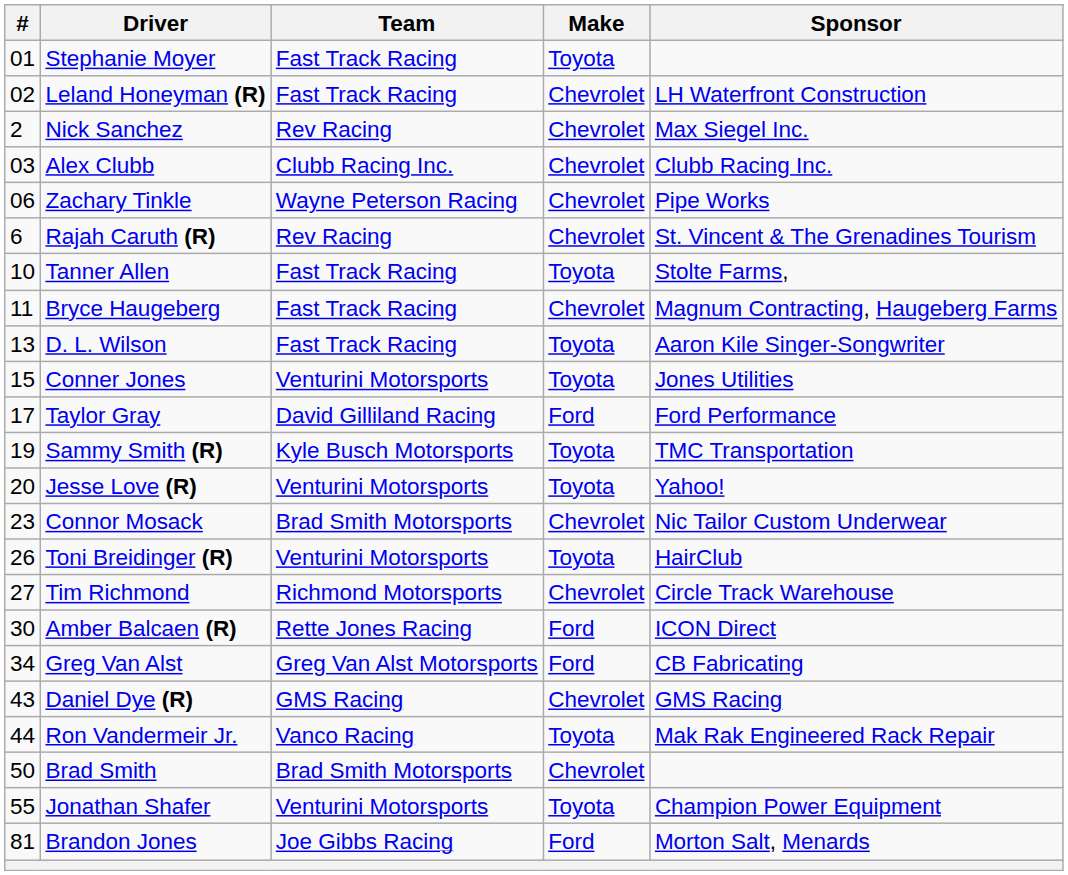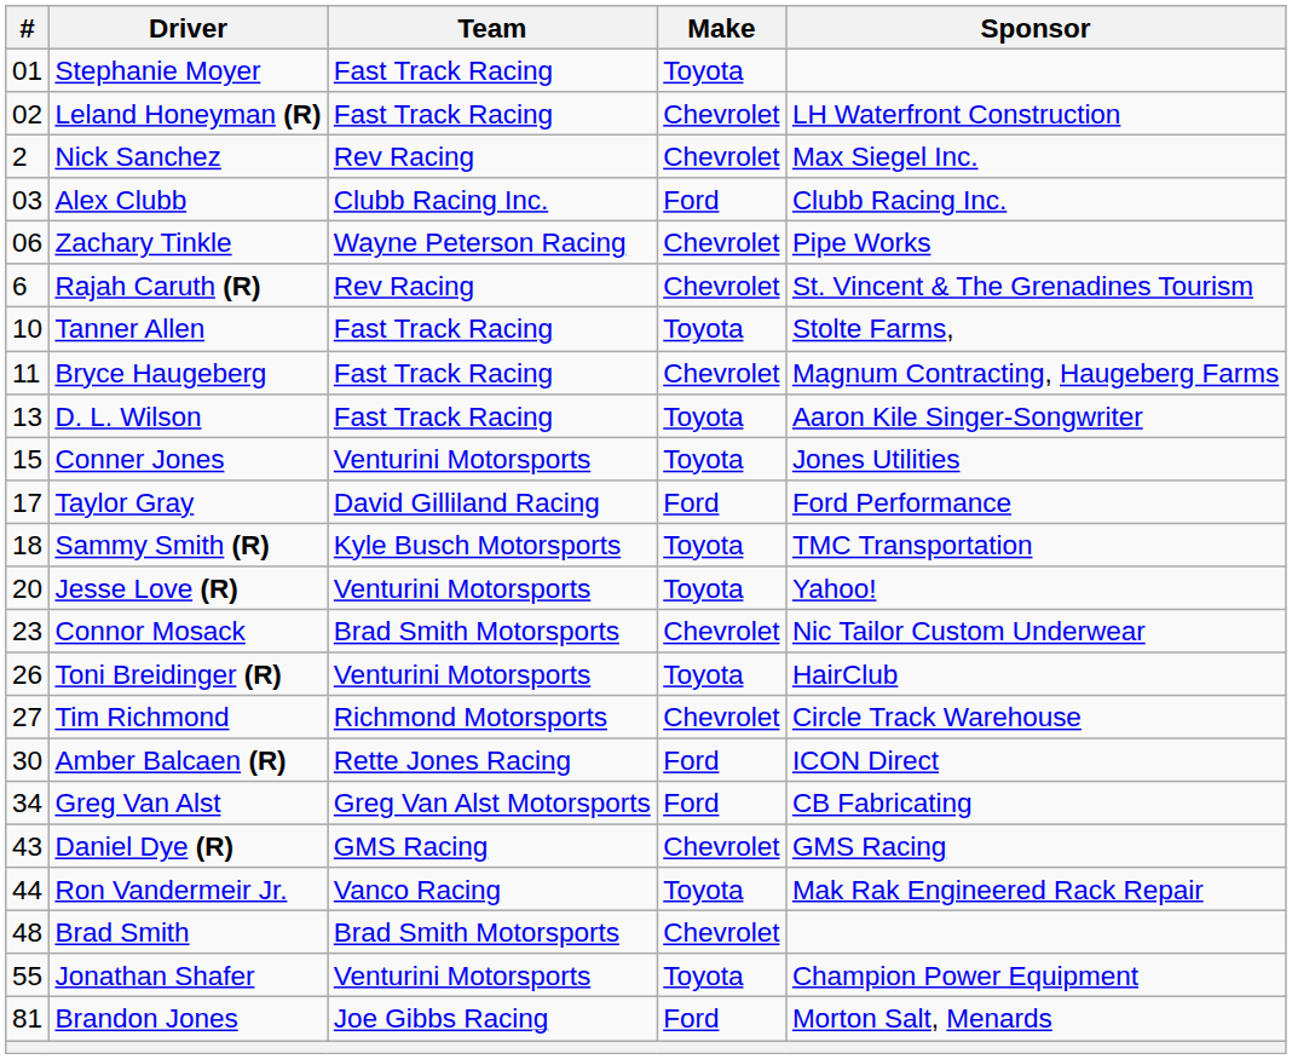 <table class="wikitable" style="font-size:95%">
 <tr>
 <th>#</th>
 <th>Driver</th>
 <th>Team</th>
 <th>Make</th>
 <th>Sponsor</th>
 </tr>
 <tr>
 <td>01</td>
 <td><a href='#'>Stephanie Moyer</a></td>
 <td><a href='#'>Fast Track Racing</a></td>
 <td><a href='#'>Toyota</a></td>
 <td></td>
 </tr>
 <tr>
 <td>02</td>
 <td><a href='#'>Leland Honeyman</a> <strong>(R)</strong></td>
 <td><a href='#'>Fast Track Racing</a></td>
 <td><a href='#'>Chevrolet</a></td>
 <td><a href='#'>LH Waterfront Construction</a></td>
 </tr>
 <tr>
 <td>2</td>
 <td><a href='#'>Nick Sanchez</a></td>
 <td><a href='#'>Rev Racing</a></td>
 <td><a href='#'>Chevrolet</a></td>
 <td><a href='#'>Max Siegel Inc.</a></td>
 </tr>
 <tr>
 <td>03</td>
 <td><a href='#'>Alex Clubb</a></td>
 <td><a href='#'>Clubb Racing Inc.</a></td>
-<td><a href='#'>Chevrolet</a></td>
+<td><a href='#'>Ford</a></td>
 <td><a href='#'>Clubb Racing Inc.</a></td>
 </tr>
 <tr>
 <td>06</td>
 <td><a href='#'>Zachary Tinkle</a></td>
 <td><a href='#'>Wayne Peterson Racing</a></td>
 <td><a href='#'>Chevrolet</a></td>
 <td><a href='#'>Pipe Works</a></td>
 </tr>
 <tr>
 <td>6</td>
 <td><a href='#'>Rajah Caruth</a> <strong>(R)</strong></td>
 <td><a href='#'>Rev Racing</a></td>
 <td><a href='#'>Chevrolet</a></td>
 <td><a href='#'>St. Vincent & The Grenadines Tourism</a></td>
 </tr>
 <tr>
 <td>10</td>
 <td><a href='#'>Tanner Allen</a></td>
 <td><a href='#'>Fast Track Racing</a></td>
 <td><a href='#'>Toyota</a></td>
 <td><a href='#'>Stolte Farms</a>, </td>
 </tr>
 <tr>
 <td>11</td>
 <td><a href='#'>Bryce Haugeberg</a></td>
 <td><a href='#'>Fast Track Racing</a></td>
 <td><a href='#'>Chevrolet</a></td>
 <td><a href='#'>Magnum Contracting</a>, <a href='#'>Haugeberg Farms</a></td>
 </tr>
 <tr>
 <td>13</td>
 <td><a href='#'>D. L. Wilson</a></td>
 <td><a href='#'>Fast Track Racing</a></td>
 <td><a href='#'>Toyota</a></td>
 <td><a href='#'>Aaron Kile Singer-Songwriter</a></td>
 </tr>
 <tr>
 <td>15</td>
 <td><a href='#'>Conner Jones</a></td>
 <td><a href='#'>Venturini Motorsports</a></td>
 <td><a href='#'>Toyota</a></td>
 <td><a href='#'>Jones Utilities</a></td>
 </tr>
 <tr>
 <td>17</td>
 <td><a href='#'>Taylor Gray</a></td>
 <td><a href='#'>David Gilliland Racing</a></td>
 <td><a href='#'>Ford</a></td>
 <td><a href='#'>Ford Performance</a></td>
 </tr>
 <tr>
-<td>19</td>
+<td>18</td>
 <td><a href='#'>Sammy Smith</a> <strong>(R)</strong></td>
 <td><a href='#'>Kyle Busch Motorsports</a></td>
 <td><a href='#'>Toyota</a></td>
 <td><a href='#'>TMC Transportation</a></td>
 </tr>
 <tr>
 <td>20</td>
 <td><a href='#'>Jesse Love</a> <strong>(R)</strong></td>
 <td><a href='#'>Venturini Motorsports</a></td>
 <td><a href='#'>Toyota</a></td>
 <td><a href='#'>Yahoo!</a></td>
 </tr>
 <tr>
 <td>23</td>
 <td><a href='#'>Connor Mosack</a></td>
 <td><a href='#'>Brad Smith Motorsports</a></td>
 <td><a href='#'>Chevrolet</a></td>
 <td><a href='#'>Nic Tailor Custom Underwear</a></td>
 </tr>
 <tr>
 <td>26</td>
 <td><a href='#'>Toni Breidinger</a> <strong>(R)</strong></td>
 <td><a href='#'>Venturini Motorsports</a></td>
 <td><a href='#'>Toyota</a></td>
 <td><a href='#'>HairClub</a></td>
 </tr>
 <tr>
 <td>27</td>
 <td><a href='#'>Tim Richmond</a></td>
 <td><a href='#'>Richmond Motorsports</a></td>
 <td><a href='#'>Chevrolet</a></td>
 <td><a href='#'>Circle Track Warehouse</a></td>
 </tr>
 <tr>
 <td>30</td>
 <td><a href='#'>Amber Balcaen</a> <strong>(R)</strong></td>
 <td><a href='#'>Rette Jones Racing</a></td>
 <td><a href='#'>Ford</a></td>
 <td><a href='#'>ICON Direct</a></td>
 </tr>
 <tr>
 <td>34</td>
 <td><a href='#'>Greg Van Alst</a></td>
 <td><a href='#'>Greg Van Alst Motorsports</a></td>
 <td><a href='#'>Ford</a></td>
 <td><a href='#'>CB Fabricating</a></td>
 </tr>
 <tr>
 <td>43</td>
 <td><a href='#'>Daniel Dye</a> <strong>(R)</strong></td>
 <td><a href='#'>GMS Racing</a></td>
 <td><a href='#'>Chevrolet</a></td>
 <td><a href='#'>GMS Racing</a></td>
 </tr>
 <tr>
 <td>44</td>
 <td><a href='#'>Ron Vandermeir Jr.</a></td>
 <td><a href='#'>Vanco Racing</a></td>
 <td><a href='#'>Toyota</a></td>
 <td><a href='#'>Mak Rak Engineered Rack Repair</a></td>
 </tr>
 <tr>
-<td>50</td>
+<td>48</td>
 <td><a href='#'>Brad Smith</a></td>
 <td><a href='#'>Brad Smith Motorsports</a></td>
 <td><a href='#'>Chevrolet</a></td>
 <td></td>
 </tr>
 <tr>
 <td>55</td>
 <td><a href='#'>Jonathan Shafer</a></td>
 <td><a href='#'>Venturini Motorsports</a></td>
 <td><a href='#'>Toyota</a></td>
 <td><a href='#'>Champion Power Equipment</a></td>
 </tr>
 <tr>
 <td>81</td>
 <td><a href='#'>Brandon Jones</a></td>
 <td><a href='#'>Joe Gibbs Racing</a></td>
 <td><a href='#'>Ford</a></td>
 <td><a href='#'>Morton Salt</a>, <a href='#'>Menards</a></td>
 </tr>
 <tr>
 <th colspan="5"></th>
 </tr>
 </table>
